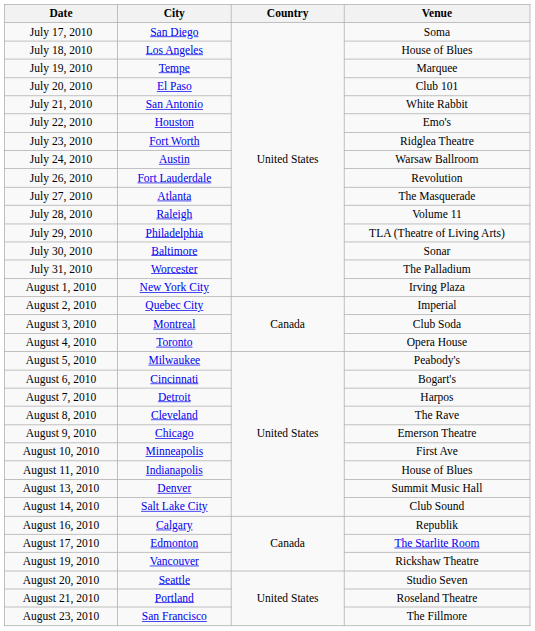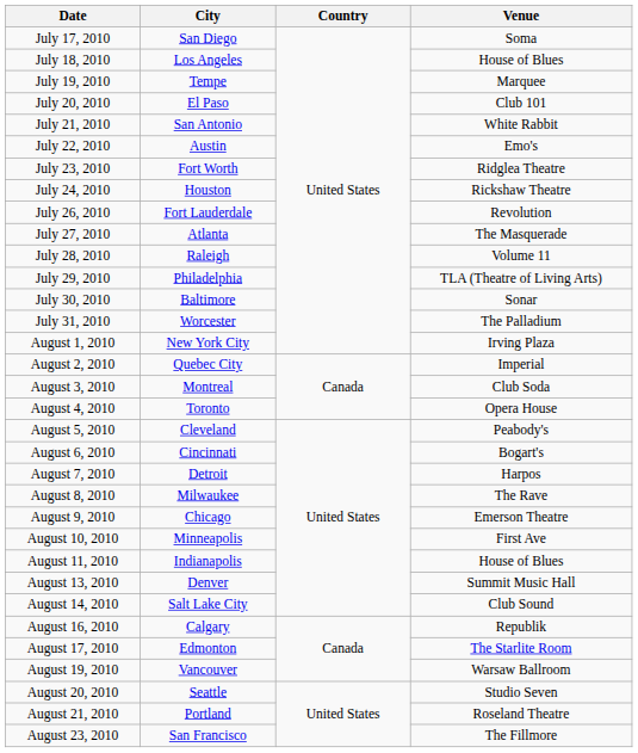 <table class="wikitable" style="text-align:center;">
 <tr>
 <th style="width:150px;">Date</th>
 <th style="width:150px;">City</th>
 <th style="width:150px;">Country</th>
 <th style="width:250px;">Venue</th>
 </tr>
 <tr>
 <td>July 17, 2010</td>
 <td><a href='#'>San Diego</a></td>
 <td rowspan="15">United States</td>
 <td>Soma</td>
 </tr>
 <tr>
 <td>July 18, 2010</td>
 <td><a href='#'>Los Angeles</a></td>
 <td>House of Blues</td>
 </tr>
 <tr>
 <td>July 19, 2010</td>
 <td><a href='#'>Tempe</a></td>
 <td>Marquee</td>
 </tr>
 <tr>
 <td>July 20, 2010</td>
 <td><a href='#'>El Paso</a></td>
 <td>Club 101</td>
 </tr>
 <tr>
 <td>July 21, 2010</td>
 <td><a href='#'>San Antonio</a></td>
 <td>White Rabbit</td>
 </tr>
 <tr>
 <td>July 22, 2010</td>
-<td><a href='#'>Houston</a></td>
+<td><a href='#'>Austin</a></td>
 <td>Emo's</td>
 </tr>
 <tr>
 <td>July 23, 2010</td>
 <td><a href='#'>Fort Worth</a></td>
 <td>Ridglea Theatre</td>
 </tr>
 <tr>
 <td>July 24, 2010</td>
-<td><a href='#'>Austin</a></td>
-<td>Warsaw Ballroom</td>
+<td><a href='#'>Houston</a></td>
+<td>Rickshaw Theatre</td>
 </tr>
 <tr>
 <td>July 26, 2010</td>
 <td><a href='#'>Fort Lauderdale</a></td>
 <td>Revolution</td>
 </tr>
 <tr>
 <td>July 27, 2010</td>
 <td><a href='#'>Atlanta</a></td>
 <td>The Masquerade</td>
 </tr>
 <tr>
 <td>July 28, 2010</td>
 <td><a href='#'>Raleigh</a></td>
 <td>Volume 11</td>
 </tr>
 <tr>
 <td>July 29, 2010</td>
 <td><a href='#'>Philadelphia</a></td>
 <td>TLA (Theatre of Living Arts)</td>
 </tr>
 <tr>
 <td>July 30, 2010</td>
 <td><a href='#'>Baltimore</a></td>
 <td>Sonar</td>
 </tr>
 <tr>
 <td>July 31, 2010</td>
 <td><a href='#'>Worcester</a></td>
 <td>The Palladium</td>
 </tr>
 <tr>
 <td>August 1, 2010</td>
 <td><a href='#'>New York City</a></td>
 <td>Irving Plaza</td>
 </tr>
 <tr>
 <td>August 2, 2010</td>
 <td><a href='#'>Quebec City</a></td>
 <td rowspan="3">Canada</td>
 <td>Imperial</td>
 </tr>
 <tr>
 <td>August 3, 2010</td>
 <td><a href='#'>Montreal</a></td>
 <td>Club Soda</td>
 </tr>
 <tr>
 <td>August 4, 2010</td>
 <td><a href='#'>Toronto</a></td>
 <td>Opera House</td>
 </tr>
 <tr>
 <td>August 5, 2010</td>
-<td><a href='#'>Milwaukee</a></td>
+<td><a href='#'>Cleveland</a></td>
 <td rowspan="9">United States</td>
 <td>Peabody's</td>
 </tr>
 <tr>
 <td>August 6, 2010</td>
 <td><a href='#'>Cincinnati</a></td>
 <td>Bogart's</td>
 </tr>
 <tr>
 <td>August 7, 2010</td>
 <td><a href='#'>Detroit</a></td>
 <td>Harpos</td>
 </tr>
 <tr>
 <td>August 8, 2010</td>
-<td><a href='#'>Cleveland</a></td>
+<td><a href='#'>Milwaukee</a></td>
 <td>The Rave</td>
 </tr>
 <tr>
 <td>August 9, 2010</td>
 <td><a href='#'>Chicago</a></td>
 <td>Emerson Theatre</td>
 </tr>
 <tr>
 <td>August 10, 2010</td>
 <td><a href='#'>Minneapolis</a></td>
 <td>First Ave</td>
 </tr>
 <tr>
 <td>August 11, 2010</td>
 <td><a href='#'>Indianapolis</a></td>
 <td>House of Blues</td>
 </tr>
 <tr>
 <td>August 13, 2010</td>
 <td><a href='#'>Denver</a></td>
 <td>Summit Music Hall</td>
 </tr>
 <tr>
 <td>August 14, 2010</td>
 <td><a href='#'>Salt Lake City</a></td>
 <td>Club Sound</td>
 </tr>
 <tr>
 <td>August 16, 2010</td>
 <td><a href='#'>Calgary</a></td>
 <td rowspan="3">Canada</td>
 <td>Republik</td>
 </tr>
 <tr>
 <td>August 17, 2010</td>
 <td><a href='#'>Edmonton</a></td>
 <td><a href='#'>The Starlite Room</a></td>
 </tr>
 <tr>
 <td>August 19, 2010</td>
 <td><a href='#'>Vancouver</a></td>
-<td>Rickshaw Theatre</td>
+<td>Warsaw Ballroom</td>
 </tr>
 <tr>
 <td>August 20, 2010</td>
 <td><a href='#'>Seattle</a></td>
 <td rowspan="3">United States</td>
 <td>Studio Seven</td>
 </tr>
 <tr>
 <td>August 21, 2010</td>
 <td><a href='#'>Portland</a></td>
 <td>Roseland Theatre</td>
 </tr>
 <tr>
 <td>August 23, 2010</td>
 <td><a href='#'>San Francisco</a></td>
 <td>The Fillmore</td>
 </tr>
 </table>
